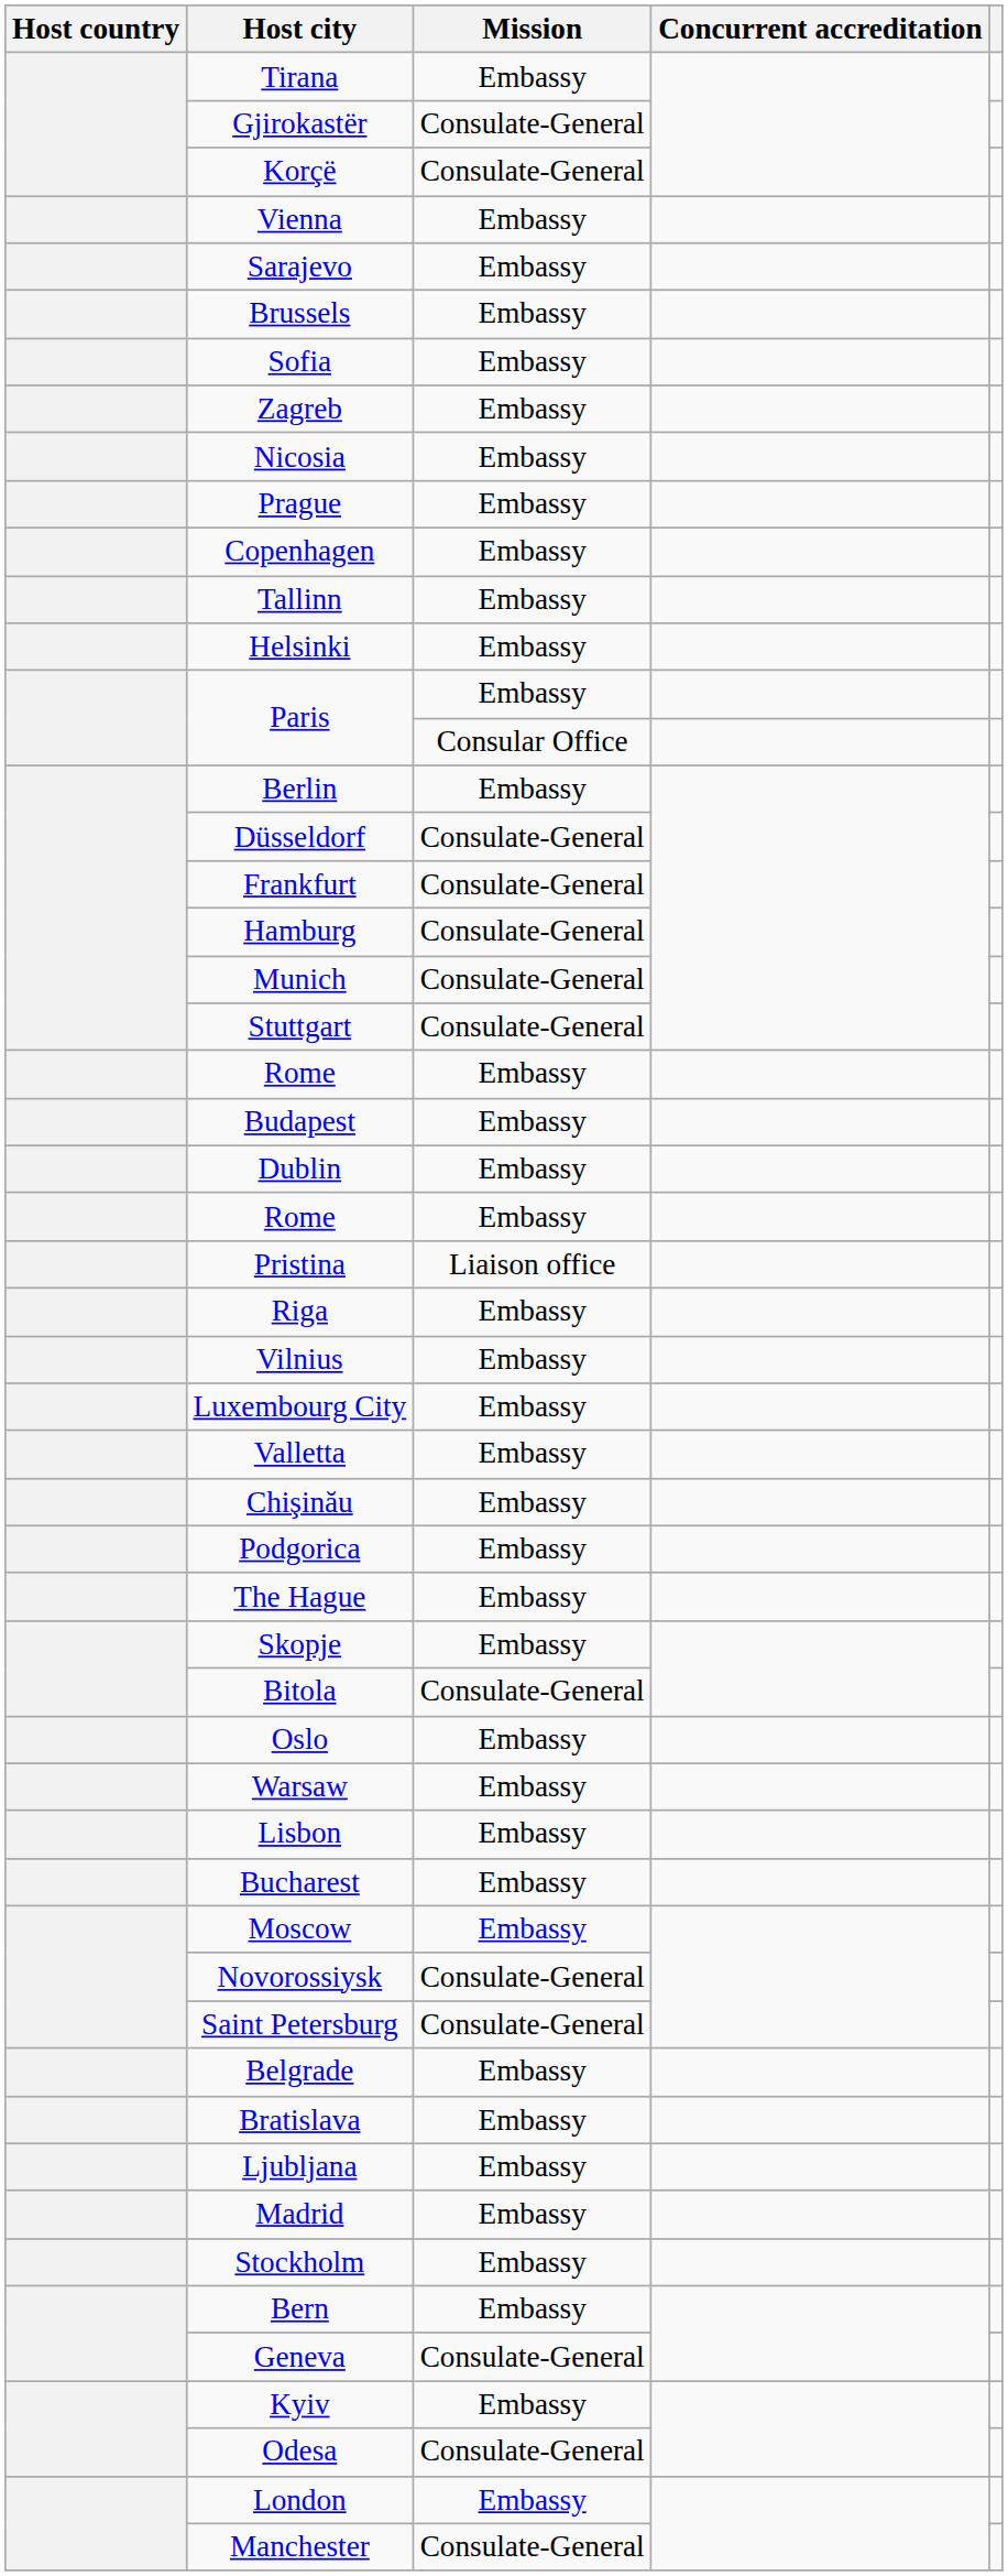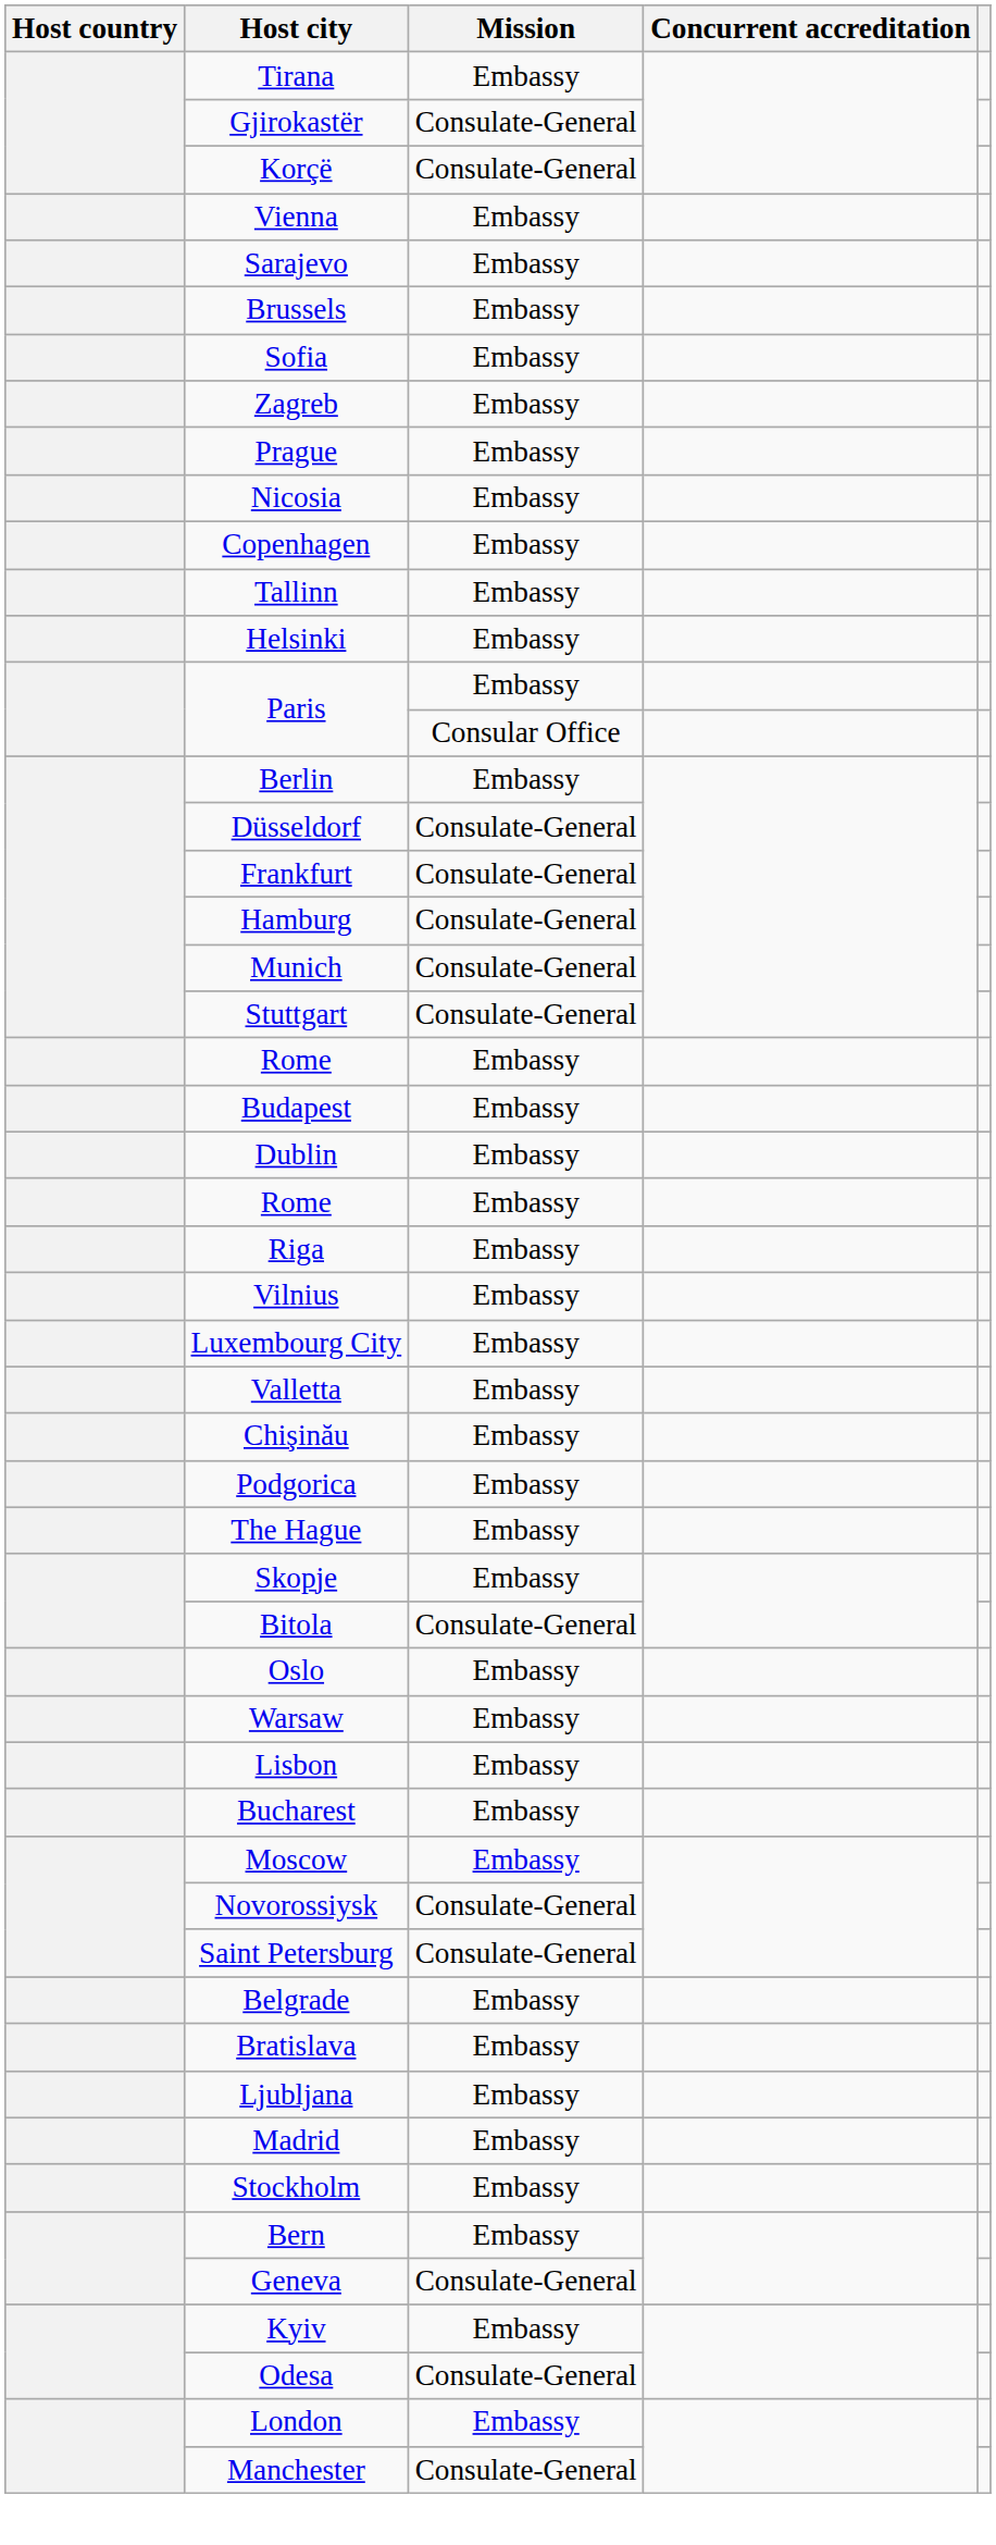 <table class="wikitable plainrowheaders" style="text-align:center;">
 <tr>
 <th scope="col">Host country</th>
 <th scope="col">Host city</th>
 <th scope="col">Mission</th>
 <th scope="col">Concurrent accreditation</th>
 <th scope="col"></th>
 </tr>
 <tr>
 <th scope="row" rowspan="3"></th>
 <td><a href='#'>Tirana</a></td>
 <td>Embassy</td>
 <td rowspan="3"></td>
 <td></td>
 </tr>
 <tr>
 <td><a href='#'>Gjirokastër</a></td>
 <td>Consulate-General</td>
 <td></td>
 </tr>
 <tr>
 <td><a href='#'>Korçë</a></td>
 <td>Consulate-General</td>
 <td></td>
 </tr>
 <tr>
 <th scope="row"></th>
 <td><a href='#'>Vienna</a></td>
 <td>Embassy</td>
 <td></td>
 <td></td>
 </tr>
 <tr>
 <th scope="row"></th>
 <td><a href='#'>Sarajevo</a></td>
 <td>Embassy</td>
 <td></td>
 <td></td>
 </tr>
 <tr>
 <th scope="row"></th>
 <td><a href='#'>Brussels</a></td>
 <td>Embassy</td>
 <td></td>
 <td></td>
 </tr>
 <tr>
 <th scope="row"></th>
 <td><a href='#'>Sofia</a></td>
 <td>Embassy</td>
 <td></td>
 <td></td>
 </tr>
 <tr>
 <th scope="row"></th>
 <td><a href='#'>Zagreb</a></td>
 <td>Embassy</td>
 <td></td>
 <td></td>
 </tr>
 <tr>
 <th scope="row"></th>
-<td><a href='#'>Nicosia</a></td>
+<td><a href='#'>Prague</a></td>
 <td>Embassy</td>
 <td></td>
 <td></td>
 </tr>
 <tr>
 <th scope="row"></th>
-<td><a href='#'>Prague</a></td>
+<td><a href='#'>Nicosia</a></td>
 <td>Embassy</td>
 <td></td>
 <td></td>
 </tr>
 <tr>
 <th scope="row"></th>
 <td><a href='#'>Copenhagen</a></td>
 <td>Embassy</td>
 <td></td>
 <td></td>
 </tr>
 <tr>
 <th scope="row"></th>
 <td><a href='#'>Tallinn</a></td>
 <td>Embassy</td>
 <td></td>
 <td></td>
 </tr>
 <tr>
 <th scope="row"></th>
 <td><a href='#'>Helsinki</a></td>
 <td>Embassy</td>
 <td></td>
 <td></td>
 </tr>
 <tr>
 <th scope="row" rowspan="2"></th>
 <td rowspan="2"><a href='#'>Paris</a></td>
 <td>Embassy</td>
 <td></td>
 <td></td>
 </tr>
 <tr>
 <td>Consular Office</td>
 <td></td>
 <td></td>
 </tr>
 <tr>
 <th scope="row" rowspan="6"></th>
 <td><a href='#'>Berlin</a></td>
 <td>Embassy</td>
 <td rowspan="6"></td>
 <td></td>
 </tr>
 <tr>
 <td><a href='#'>Düsseldorf</a></td>
 <td>Consulate-General</td>
 <td></td>
 </tr>
 <tr>
 <td><a href='#'>Frankfurt</a></td>
 <td>Consulate-General</td>
 <td></td>
 </tr>
 <tr>
 <td><a href='#'>Hamburg</a></td>
 <td>Consulate-General</td>
 <td></td>
 </tr>
 <tr>
 <td><a href='#'>Munich</a></td>
 <td>Consulate-General</td>
 <td></td>
 </tr>
 <tr>
 <td><a href='#'>Stuttgart</a></td>
 <td>Consulate-General</td>
 <td></td>
 </tr>
 <tr>
 <th scope="row"></th>
 <td><a href='#'>Rome</a></td>
 <td>Embassy</td>
 <td></td>
 <td></td>
 </tr>
 <tr>
 <th scope="row"></th>
 <td><a href='#'>Budapest</a></td>
 <td>Embassy</td>
 <td></td>
 <td></td>
 </tr>
 <tr>
 <th scope="row"></th>
 <td><a href='#'>Dublin</a></td>
 <td>Embassy</td>
 <td></td>
 <td></td>
 </tr>
 <tr>
 <th scope="row"></th>
 <td><a href='#'>Rome</a></td>
 <td>Embassy</td>
-<td></td>
-<td></td>
-</tr>
-<tr>
-<th scope="row"></th>
-<td><a href='#'>Pristina</a></td>
-<td>Liaison office</td>
 <td></td>
 <td></td>
 </tr>
 <tr>
 <th scope="row"></th>
 <td><a href='#'>Riga</a></td>
 <td>Embassy</td>
 <td></td>
 <td></td>
 </tr>
 <tr>
 <th scope="row"></th>
 <td><a href='#'>Vilnius</a></td>
 <td>Embassy</td>
 <td></td>
 <td></td>
 </tr>
 <tr>
 <th scope="row"></th>
 <td><a href='#'>Luxembourg City</a></td>
 <td>Embassy</td>
 <td></td>
 <td></td>
 </tr>
 <tr>
 <th scope="row"></th>
 <td><a href='#'>Valletta</a></td>
 <td>Embassy</td>
 <td></td>
 <td></td>
 </tr>
 <tr>
 <th scope="row"></th>
 <td><a href='#'>Chişinău</a></td>
 <td>Embassy</td>
 <td></td>
 <td></td>
 </tr>
 <tr>
 <th scope="row"></th>
 <td><a href='#'>Podgorica</a></td>
 <td>Embassy</td>
 <td></td>
 <td></td>
 </tr>
 <tr>
 <th scope="row"></th>
 <td><a href='#'>The Hague</a></td>
 <td>Embassy</td>
 <td></td>
 <td></td>
 </tr>
 <tr>
 <th scope="row" rowspan="2"></th>
 <td><a href='#'>Skopje</a></td>
 <td>Embassy</td>
 <td rowspan="2"></td>
 <td></td>
 </tr>
 <tr>
 <td><a href='#'>Bitola</a></td>
 <td>Consulate-General</td>
 <td></td>
 </tr>
 <tr>
 <th scope="row"></th>
 <td><a href='#'>Oslo</a></td>
 <td>Embassy</td>
 <td></td>
 <td></td>
 </tr>
 <tr>
 <th scope="row"></th>
 <td><a href='#'>Warsaw</a></td>
 <td>Embassy</td>
 <td></td>
 <td></td>
 </tr>
 <tr>
 <th scope="row"></th>
 <td><a href='#'>Lisbon</a></td>
 <td>Embassy</td>
 <td></td>
 <td></td>
 </tr>
 <tr>
 <th scope="row"></th>
 <td><a href='#'>Bucharest</a></td>
 <td>Embassy</td>
 <td></td>
 <td></td>
 </tr>
 <tr>
 <th scope="row" rowspan="3"></th>
 <td><a href='#'>Moscow</a></td>
 <td><a href='#'>Embassy</a></td>
 <td rowspan="3"></td>
 <td></td>
 </tr>
 <tr>
 <td><a href='#'>Novorossiysk</a></td>
 <td>Consulate-General</td>
 <td></td>
 </tr>
 <tr>
 <td><a href='#'>Saint Petersburg</a></td>
 <td>Consulate-General</td>
 <td></td>
 </tr>
 <tr>
 <th scope="row"></th>
 <td><a href='#'>Belgrade</a></td>
 <td>Embassy</td>
 <td></td>
 <td></td>
 </tr>
 <tr>
 <th scope="row"></th>
 <td><a href='#'>Bratislava</a></td>
 <td>Embassy</td>
 <td></td>
 <td></td>
 </tr>
 <tr>
 <th scope="row"></th>
 <td><a href='#'>Ljubljana</a></td>
 <td>Embassy</td>
 <td></td>
 <td></td>
 </tr>
 <tr>
 <th scope="row"></th>
 <td><a href='#'>Madrid</a></td>
 <td>Embassy</td>
 <td></td>
 <td></td>
 </tr>
 <tr>
 <th scope="row"></th>
 <td><a href='#'>Stockholm</a></td>
 <td>Embassy</td>
 <td></td>
 <td></td>
 </tr>
 <tr>
 <th scope="row" rowspan="2"></th>
 <td><a href='#'>Bern</a></td>
 <td>Embassy</td>
 <td rowspan="2"></td>
 <td></td>
 </tr>
 <tr>
 <td><a href='#'>Geneva</a></td>
 <td>Consulate-General</td>
 <td></td>
 </tr>
 <tr>
 <th scope="row" rowspan="2"></th>
 <td><a href='#'>Kyiv</a></td>
 <td>Embassy</td>
 <td rowspan="2"></td>
 <td></td>
 </tr>
 <tr>
 <td><a href='#'>Odesa</a></td>
 <td>Consulate-General</td>
 <td></td>
 </tr>
 <tr>
 <th scope="row" rowspan="2"></th>
 <td><a href='#'>London</a></td>
 <td><a href='#'>Embassy</a></td>
 <td rowspan="2"></td>
 <td></td>
 </tr>
 <tr>
 <td><a href='#'>Manchester</a></td>
 <td>Consulate-General</td>
 <td></td>
 </tr>
 </table>
